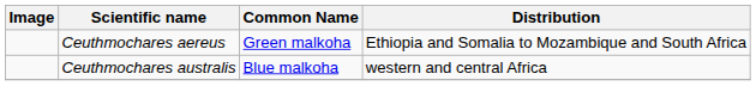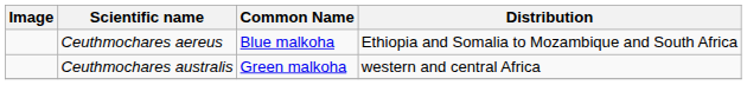 <table class="wikitable">
 <tr>
 <th>Image</th>
 <th>Scientific name</th>
 <th>Common Name</th>
 <th>Distribution</th>
 </tr>
 <tr>
 <td></td>
 <td><em>Ceuthmochares aereus</em></td>
-<td><a href='#'>Green malkoha</a></td>
+<td><a href='#'>Blue malkoha</a></td>
 <td>Ethiopia and Somalia to Mozambique and South Africa</td>
 </tr>
 <tr>
 <td></td>
 <td><em>Ceuthmochares australis</em></td>
-<td><a href='#'>Blue malkoha</a></td>
+<td><a href='#'>Green malkoha</a></td>
 <td>western and central Africa</td>
 </tr>
 <tr>
 </tr>
 </table>
